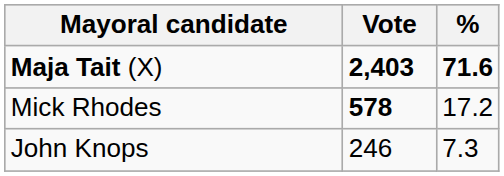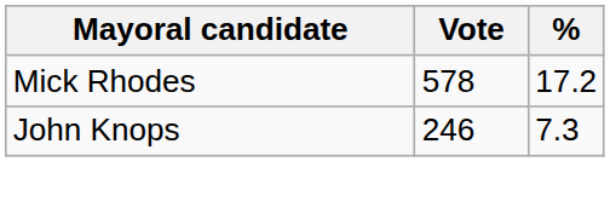 <table class="wikitable">
 <tr>
 <th width="200px">Mayoral candidate</th>
 <th width="50px">Vote</th>
 <th width="30px">%</th>
 </tr>
 <tr>
-<td><strong>Maja Tait</strong> (X) </td>
-<td><strong>2,403</strong></td>
-<td><strong>71.6</strong></td>
-</tr>
-<tr>
 <td>Mick Rhodes</td>
-<td><strong>578</strong></td>
+<td>578</td>
 <td>17.2</td>
 </tr>
 <tr>
 <td>John Knops</td>
 <td>246</td>
 <td>7.3</td>
 </tr>
 </table>
